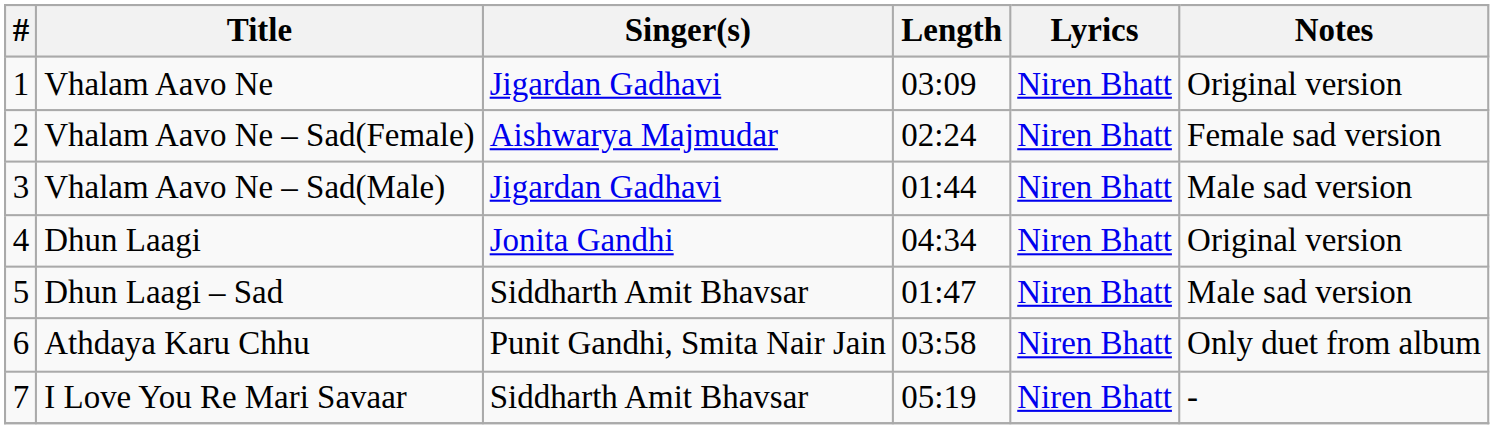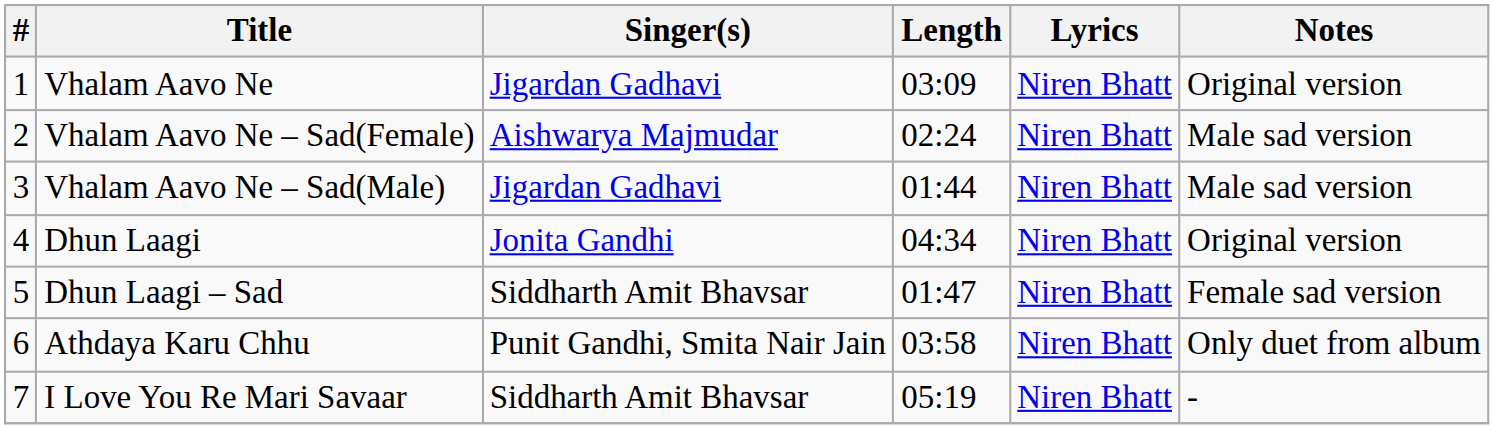 <table class="wikitable">
 <tr style="background:#ccc; text-align:center;">
 <th>#</th>
 <th>Title</th>
 <th>Singer(s)</th>
 <th>Length</th>
 <th>Lyrics</th>
 <th>Notes</th>
 </tr>
 <tr>
 <td>1</td>
 <td>Vhalam Aavo Ne</td>
 <td><a href='#'>Jigardan Gadhavi</a></td>
 <td>03:09</td>
 <td><a href='#'>Niren Bhatt</a></td>
 <td>Original version</td>
 </tr>
 <tr>
 <td>2</td>
 <td>Vhalam Aavo Ne – Sad(Female)</td>
 <td><a href='#'>Aishwarya Majmudar</a></td>
 <td>02:24</td>
 <td><a href='#'>Niren Bhatt</a></td>
-<td>Female sad version</td>
+<td>Male sad version</td>
 </tr>
 <tr>
 <td>3</td>
 <td>Vhalam Aavo Ne – Sad(Male)</td>
 <td><a href='#'>Jigardan Gadhavi</a></td>
 <td>01:44</td>
 <td><a href='#'>Niren Bhatt</a></td>
 <td>Male sad version</td>
 </tr>
 <tr>
 <td>4</td>
 <td>Dhun Laagi</td>
 <td><a href='#'>Jonita Gandhi</a></td>
 <td>04:34</td>
 <td><a href='#'>Niren Bhatt</a></td>
 <td>Original version</td>
 </tr>
 <tr>
 <td>5</td>
 <td>Dhun Laagi – Sad</td>
 <td>Siddharth Amit Bhavsar</td>
 <td>01:47</td>
 <td><a href='#'>Niren Bhatt</a></td>
-<td>Male sad version</td>
+<td>Female sad version</td>
 </tr>
 <tr>
 <td>6</td>
 <td>Athdaya Karu Chhu</td>
 <td>Punit Gandhi, Smita Nair Jain</td>
 <td>03:58</td>
 <td><a href='#'>Niren Bhatt</a></td>
 <td>Only duet from album</td>
 </tr>
 <tr>
 <td>7</td>
 <td>I Love You Re Mari Savaar</td>
 <td>Siddharth Amit Bhavsar</td>
 <td>05:19</td>
 <td><a href='#'>Niren Bhatt</a></td>
 <td>-</td>
 </tr>
 <tr>
 </tr>
 </table>
